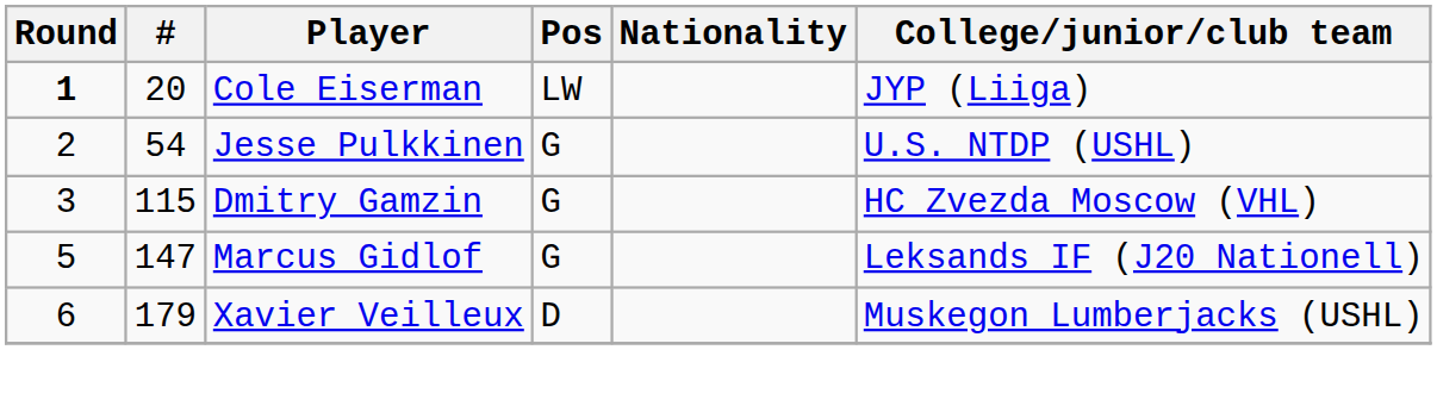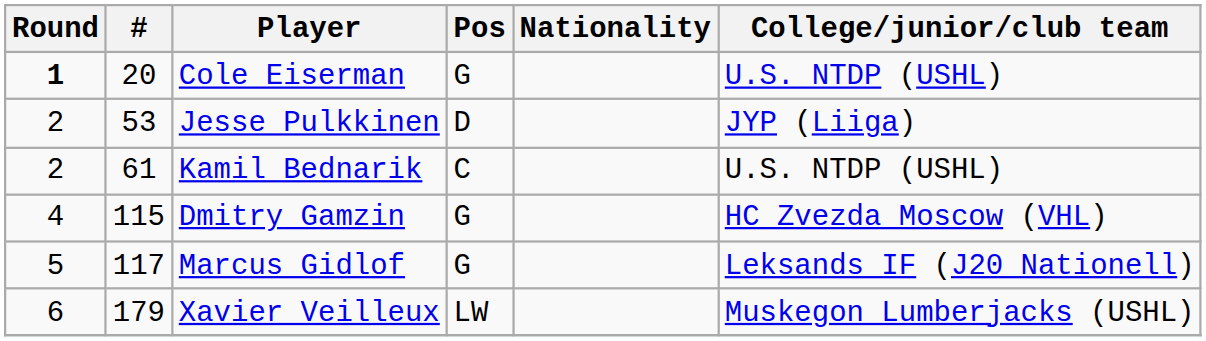 <table class="wikitable">
 <tr>
 <th>Round</th>
 <th>#</th>
 <th>Player</th>
 <th>Pos</th>
 <th>Nationality</th>
 <th>College/junior/club team</th>
 </tr>
 <tr>
 <td style="text-align:center;"><strong>1</strong></td>
 <td style="text-align:center;">20</td>
 <td><a href='#'>Cole Eiserman</a></td>
-<td>LW</td>
+<td>G</td>
+<td></td>
+<td><a href='#'>U.S. NTDP</a> (<a href='#'>USHL</a>)</td>
+</tr>
+<tr>
+<td style="text-align:center;">2</td>
+<td style="text-align:center;">53</td>
+<td><a href='#'>Jesse Pulkkinen</a></td>
+<td>D</td>
 <td></td>
 <td><a href='#'>JYP</a> (<a href='#'>Liiga</a>)</td>
 </tr>
 <tr>
 <td style="text-align:center;">2</td>
-<td style="text-align:center;">54</td>
-<td><a href='#'>Jesse Pulkkinen</a></td>
-<td>G</td>
+<td style="text-align:center;">61</td>
+<td><a href='#'>Kamil Bednarik</a></td>
+<td>C</td>
 <td></td>
-<td><a href='#'>U.S. NTDP</a> (<a href='#'>USHL</a>)</td>
+<td>U.S. NTDP (USHL)</td>
 </tr>
 <tr>
-<td style="text-align:center;">3</td>
+<td style="text-align:center;">4</td>
 <td style="text-align:center;">115</td>
 <td><a href='#'>Dmitry Gamzin</a></td>
 <td>G</td>
 <td></td>
 <td><a href='#'>HC Zvezda Moscow</a> (<a href='#'>VHL</a>)</td>
 </tr>
 <tr>
 <td style="text-align:center;">5</td>
-<td style="text-align:center;">147</td>
+<td style="text-align:center;">117</td>
 <td><a href='#'>Marcus Gidlof</a></td>
 <td>G</td>
 <td></td>
 <td><a href='#'>Leksands IF</a> (<a href='#'>J20 Nationell</a>)</td>
 </tr>
 <tr>
 <td style="text-align:center;">6</td>
 <td style="text-align:center;">179</td>
 <td><a href='#'>Xavier Veilleux</a></td>
-<td>D</td>
+<td>LW</td>
 <td></td>
 <td><a href='#'>Muskegon Lumberjacks</a> (USHL)</td>
 </tr>
 <tr>
 </tr>
 </table>
